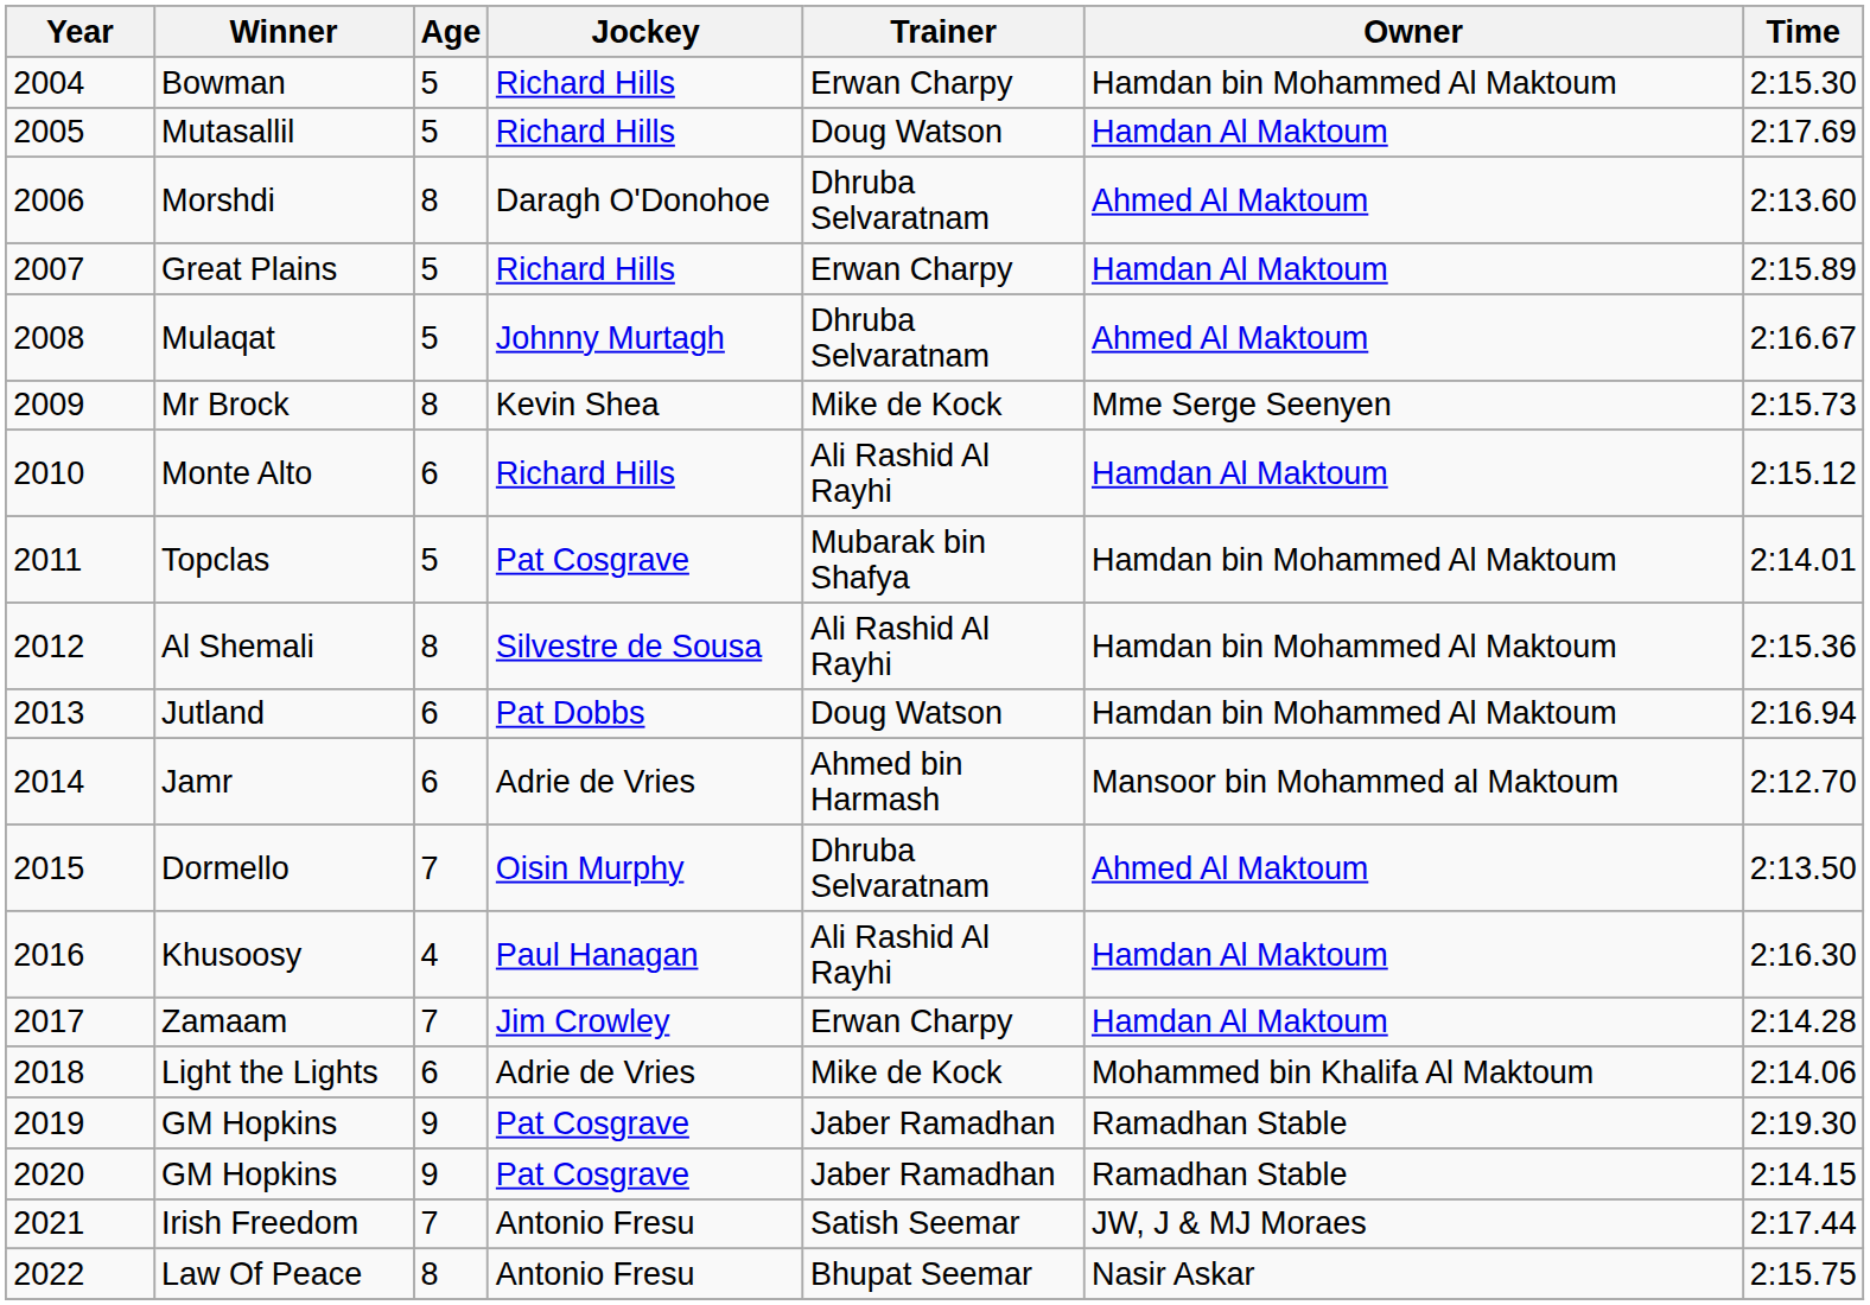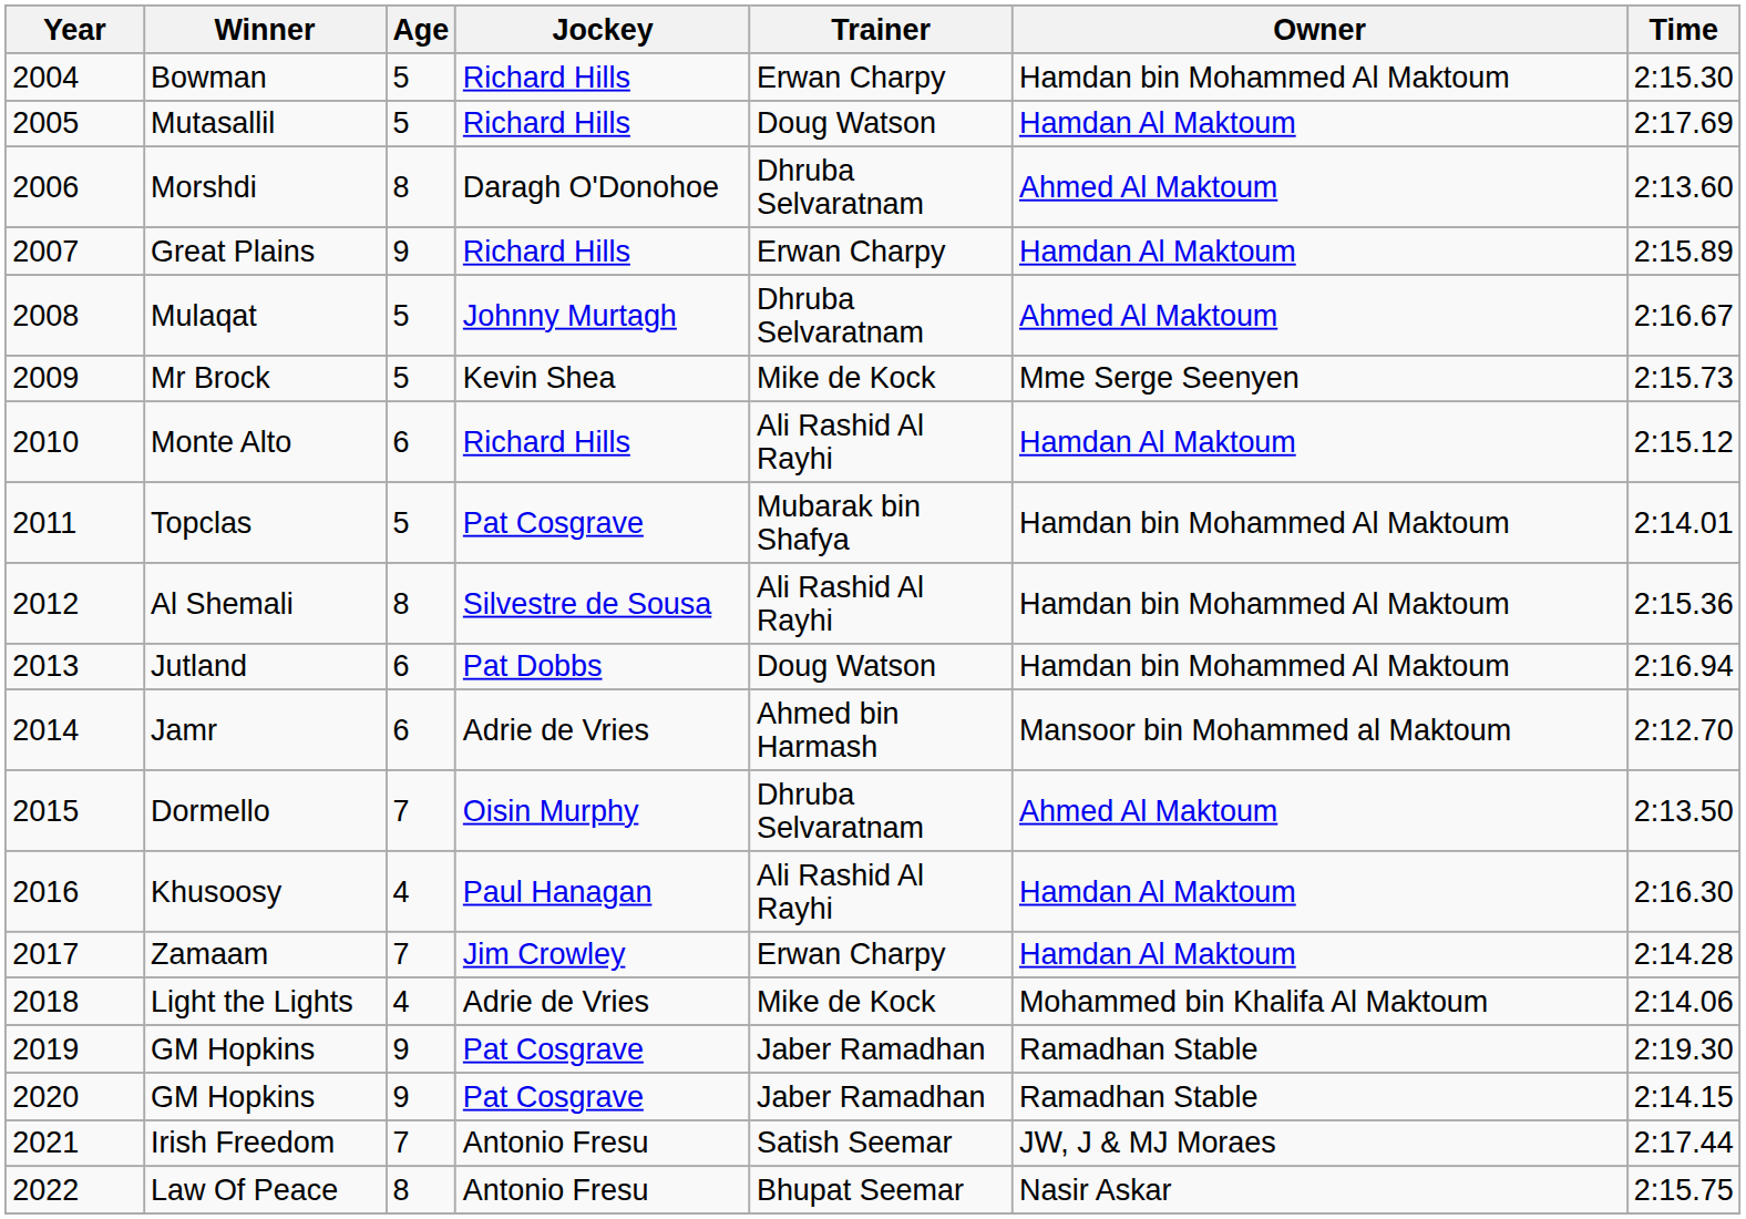 <table class="wikitable sortable" style="font-size:90%">
 <tr>
 <th style="width:60px">Year<br></th>
 <th style="width:110px">Winner<br></th>
 <th>Age<br></th>
 <th style="width:135px">Jockey<br></th>
 <th style="width:120px">Trainer<br></th>
 <th style="width:290px">Owner<br></th>
 <th>Time<br></th>
 </tr>
 <tr>
 <td>2004</td>
 <td>Bowman</td>
 <td>5</td>
 <td><a href='#'>Richard Hills</a></td>
 <td>Erwan Charpy</td>
 <td>Hamdan bin Mohammed Al Maktoum</td>
 <td>2:15.30</td>
 </tr>
 <tr>
 <td>2005</td>
 <td>Mutasallil</td>
 <td>5</td>
 <td><a href='#'>Richard Hills</a></td>
 <td>Doug Watson</td>
 <td><a href='#'>Hamdan Al Maktoum</a></td>
 <td>2:17.69</td>
 </tr>
 <tr>
 <td>2006</td>
 <td>Morshdi</td>
 <td>8</td>
 <td>Daragh O'Donohoe</td>
 <td>Dhruba Selvaratnam</td>
 <td><a href='#'>Ahmed Al Maktoum</a></td>
 <td>2:13.60</td>
 </tr>
 <tr>
 <td>2007</td>
 <td>Great Plains</td>
-<td>5</td>
+<td>9</td>
 <td><a href='#'>Richard Hills</a></td>
 <td>Erwan Charpy</td>
 <td><a href='#'>Hamdan Al Maktoum</a></td>
 <td>2:15.89</td>
 </tr>
 <tr>
 <td>2008</td>
 <td>Mulaqat</td>
 <td>5</td>
 <td><a href='#'>Johnny Murtagh</a></td>
 <td>Dhruba Selvaratnam</td>
 <td><a href='#'>Ahmed Al Maktoum</a></td>
 <td>2:16.67</td>
 </tr>
 <tr>
 <td>2009</td>
 <td>Mr Brock</td>
-<td>8</td>
+<td>5</td>
 <td>Kevin Shea</td>
 <td>Mike de Kock</td>
 <td>Mme Serge Seenyen</td>
 <td>2:15.73</td>
 </tr>
 <tr>
 <td>2010</td>
 <td>Monte Alto</td>
 <td>6</td>
 <td><a href='#'>Richard Hills</a></td>
 <td>Ali Rashid Al Rayhi</td>
 <td><a href='#'>Hamdan Al Maktoum</a></td>
 <td>2:15.12</td>
 </tr>
 <tr>
 <td>2011</td>
 <td>Topclas</td>
 <td>5</td>
 <td><a href='#'>Pat Cosgrave</a></td>
 <td>Mubarak bin Shafya</td>
 <td>Hamdan bin Mohammed Al Maktoum</td>
 <td>2:14.01</td>
 </tr>
 <tr>
 <td>2012</td>
 <td>Al Shemali</td>
 <td>8</td>
 <td><a href='#'>Silvestre de Sousa</a></td>
 <td>Ali Rashid Al Rayhi</td>
 <td>Hamdan bin Mohammed Al Maktoum</td>
 <td>2:15.36</td>
 </tr>
 <tr>
 <td>2013</td>
 <td>Jutland</td>
 <td>6</td>
 <td><a href='#'>Pat Dobbs</a></td>
 <td>Doug Watson</td>
 <td>Hamdan bin Mohammed Al Maktoum</td>
 <td>2:16.94</td>
 </tr>
 <tr>
 <td>2014</td>
 <td>Jamr</td>
 <td>6</td>
 <td>Adrie de Vries</td>
 <td>Ahmed bin Harmash</td>
 <td>Mansoor bin Mohammed al Maktoum</td>
 <td>2:12.70</td>
 </tr>
 <tr>
 <td>2015</td>
 <td>Dormello</td>
 <td>7</td>
 <td><a href='#'>Oisin Murphy</a></td>
 <td>Dhruba Selvaratnam</td>
 <td><a href='#'>Ahmed Al Maktoum</a></td>
 <td>2:13.50</td>
 </tr>
 <tr>
 <td>2016</td>
 <td>Khusoosy</td>
 <td>4</td>
 <td><a href='#'>Paul Hanagan</a></td>
 <td>Ali Rashid Al Rayhi</td>
 <td><a href='#'>Hamdan Al Maktoum</a></td>
 <td>2:16.30</td>
 </tr>
 <tr>
 <td>2017</td>
 <td>Zamaam</td>
 <td>7</td>
 <td><a href='#'>Jim Crowley</a></td>
 <td>Erwan Charpy</td>
 <td><a href='#'>Hamdan Al Maktoum</a></td>
 <td>2:14.28</td>
 </tr>
 <tr>
 <td>2018</td>
 <td>Light the Lights</td>
-<td>6</td>
+<td>4</td>
 <td>Adrie de Vries</td>
 <td>Mike de Kock</td>
 <td>Mohammed bin Khalifa Al Maktoum</td>
 <td>2:14.06</td>
 </tr>
 <tr>
 <td>2019</td>
 <td>GM Hopkins</td>
 <td>9</td>
 <td><a href='#'>Pat Cosgrave</a></td>
 <td>Jaber Ramadhan</td>
 <td>Ramadhan Stable</td>
 <td>2:19.30</td>
 </tr>
 <tr>
 <td>2020</td>
 <td>GM Hopkins</td>
 <td>9</td>
 <td><a href='#'>Pat Cosgrave</a></td>
 <td>Jaber Ramadhan</td>
 <td>Ramadhan Stable</td>
 <td>2:14.15</td>
 </tr>
 <tr>
 <td>2021</td>
 <td>Irish Freedom</td>
 <td>7</td>
 <td>Antonio Fresu</td>
 <td>Satish Seemar</td>
 <td>JW, J & MJ Moraes</td>
 <td>2:17.44</td>
 </tr>
 <tr>
 <td>2022</td>
 <td>Law Of Peace</td>
 <td>8</td>
 <td>Antonio Fresu</td>
 <td>Bhupat Seemar</td>
 <td>Nasir Askar</td>
 <td>2:15.75</td>
 </tr>
 <tr>
 </tr>
 </table>
